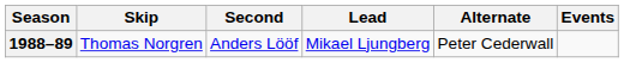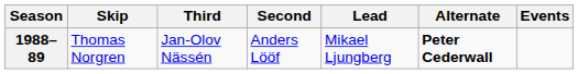 <table class="wikitable">
 <tr>
 <th scope="col">Season</th>
 <th scope="col">Skip</th>
+<th scope="col">Third</th>
 <th scope="col">Second</th>
 <th scope="col">Lead</th>
 <th scope="col">Alternate</th>
 <th scope="col">Events</th>
 </tr>
 <tr>
 <th scope="row">1988–89</th>
 <td><a href='#'>Thomas Norgren</a></td>
+<td><a href='#'>Jan-Olov Nässén</a></td>
 <td><a href='#'>Anders Lööf</a></td>
 <td><a href='#'>Mikael Ljungberg</a></td>
-<td>Peter Cederwall</td>
+<td><strong>Peter Cederwall</strong></td>
 <td> </td>
 </tr>
 </table>
